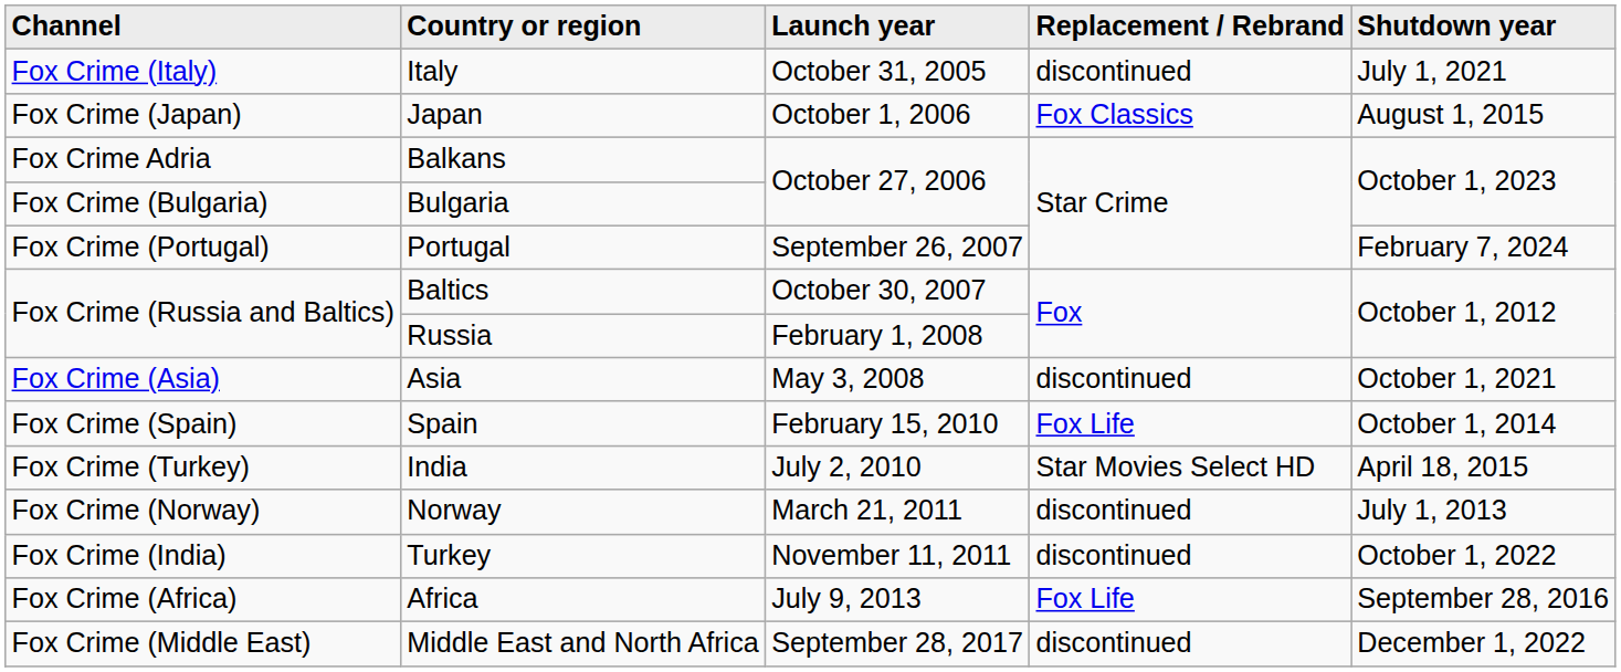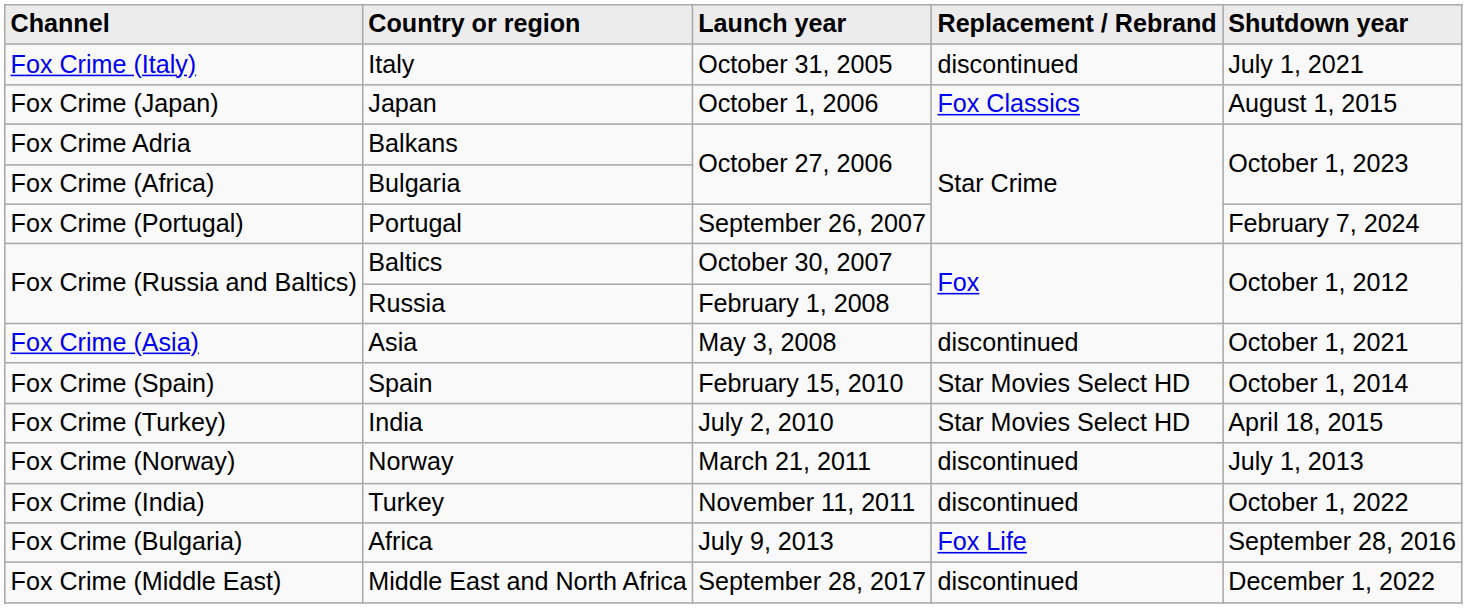 <table class="sortable wikitable">
 <tr bgcolor="#ececec">
 <td><strong>Channel</strong></td>
 <td><strong>Country or region</strong></td>
 <td><strong>Launch year</strong></td>
 <td><strong>Replacement / Rebrand</strong></td>
 <td><strong>Shutdown year</strong></td>
 </tr>
 <tr>
 <td><a href='#'>Fox Crime (Italy)</a></td>
 <td>Italy</td>
 <td>October 31, 2005</td>
 <td>discontinued</td>
 <td>July 1, 2021</td>
 </tr>
 <tr>
 <td>Fox Crime (Japan)</td>
 <td>Japan</td>
 <td>October 1, 2006</td>
 <td><a href='#'>Fox Classics</a></td>
 <td>August 1, 2015</td>
 </tr>
 <tr>
 <td>Fox Crime Adria</td>
 <td>Balkans</td>
 <td rowspan="2">October 27, 2006</td>
 <td rowspan="3">Star Crime</td>
 <td rowspan="2">October 1, 2023</td>
 </tr>
 <tr>
-<td>Fox Crime (Bulgaria)</td>
+<td>Fox Crime (Africa)</td>
 <td>Bulgaria</td>
 </tr>
 <tr>
 <td>Fox Crime (Portugal)</td>
 <td>Portugal</td>
 <td>September 26, 2007</td>
 <td>February 7, 2024</td>
 </tr>
 <tr>
 <td rowspan="2">Fox Crime (Russia and Baltics)</td>
 <td>Baltics</td>
 <td>October 30, 2007</td>
 <td rowspan="2"><a href='#'>Fox</a></td>
 <td rowspan="2">October 1, 2012</td>
 </tr>
 <tr>
 <td>Russia</td>
 <td>February 1, 2008</td>
 </tr>
 <tr>
 <td><a href='#'>Fox Crime (Asia)</a></td>
 <td>Asia</td>
 <td>May 3, 2008</td>
 <td>discontinued</td>
 <td>October 1, 2021</td>
 </tr>
 <tr>
 <td>Fox Crime (Spain)</td>
 <td>Spain</td>
 <td>February 15, 2010</td>
-<td><a href='#'>Fox Life</a></td>
+<td>Star Movies Select HD</td>
 <td>October 1, 2014</td>
 </tr>
 <tr>
 <td>Fox Crime (Turkey)</td>
 <td>India</td>
 <td>July 2, 2010</td>
 <td>Star Movies Select HD</td>
 <td>April 18, 2015</td>
 </tr>
 <tr>
 <td>Fox Crime (Norway)</td>
 <td>Norway</td>
 <td>March 21, 2011</td>
 <td>discontinued</td>
 <td>July 1, 2013</td>
 </tr>
 <tr>
 <td>Fox Crime (India)</td>
 <td>Turkey</td>
 <td>November 11, 2011</td>
 <td>discontinued</td>
 <td>October 1, 2022</td>
 </tr>
 <tr>
-<td>Fox Crime (Africa)</td>
+<td>Fox Crime (Bulgaria)</td>
 <td>Africa</td>
 <td>July 9, 2013</td>
 <td><a href='#'>Fox Life</a></td>
 <td>September 28, 2016</td>
 </tr>
 <tr>
 <td>Fox Crime (Middle East)</td>
 <td>Middle East and North Africa</td>
 <td>September 28, 2017</td>
 <td>discontinued</td>
 <td>December 1, 2022</td>
 </tr>
 </table>
